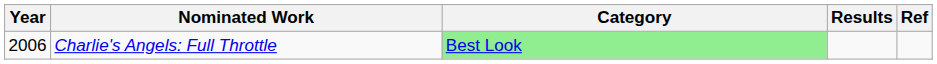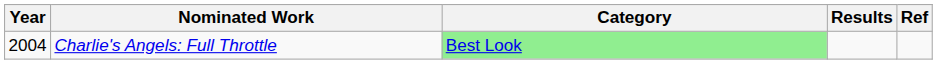 <table class="wikitable">
 <tr>
 <th scope="col" style="width:1em;">Year</th>
 <th scope="col" style="width:35em;">Nominated Work</th>
 <th scope="col" style="width:35em;">Category</th>
 <th scope="col" style="width:1em;">Results</th>
 <th scope="col" style="width:1em;">Ref</th>
 </tr>
 <tr>
-<td>2006</td>
+<td>2004</td>
 <td><em><a href='#'>Charlie's Angels: Full Throttle</a></em></td>
 <td style="background: lightgreen;"><a href='#'>Best Look</a></td>
 <td></td>
 <td></td>
 </tr>
 </table>
